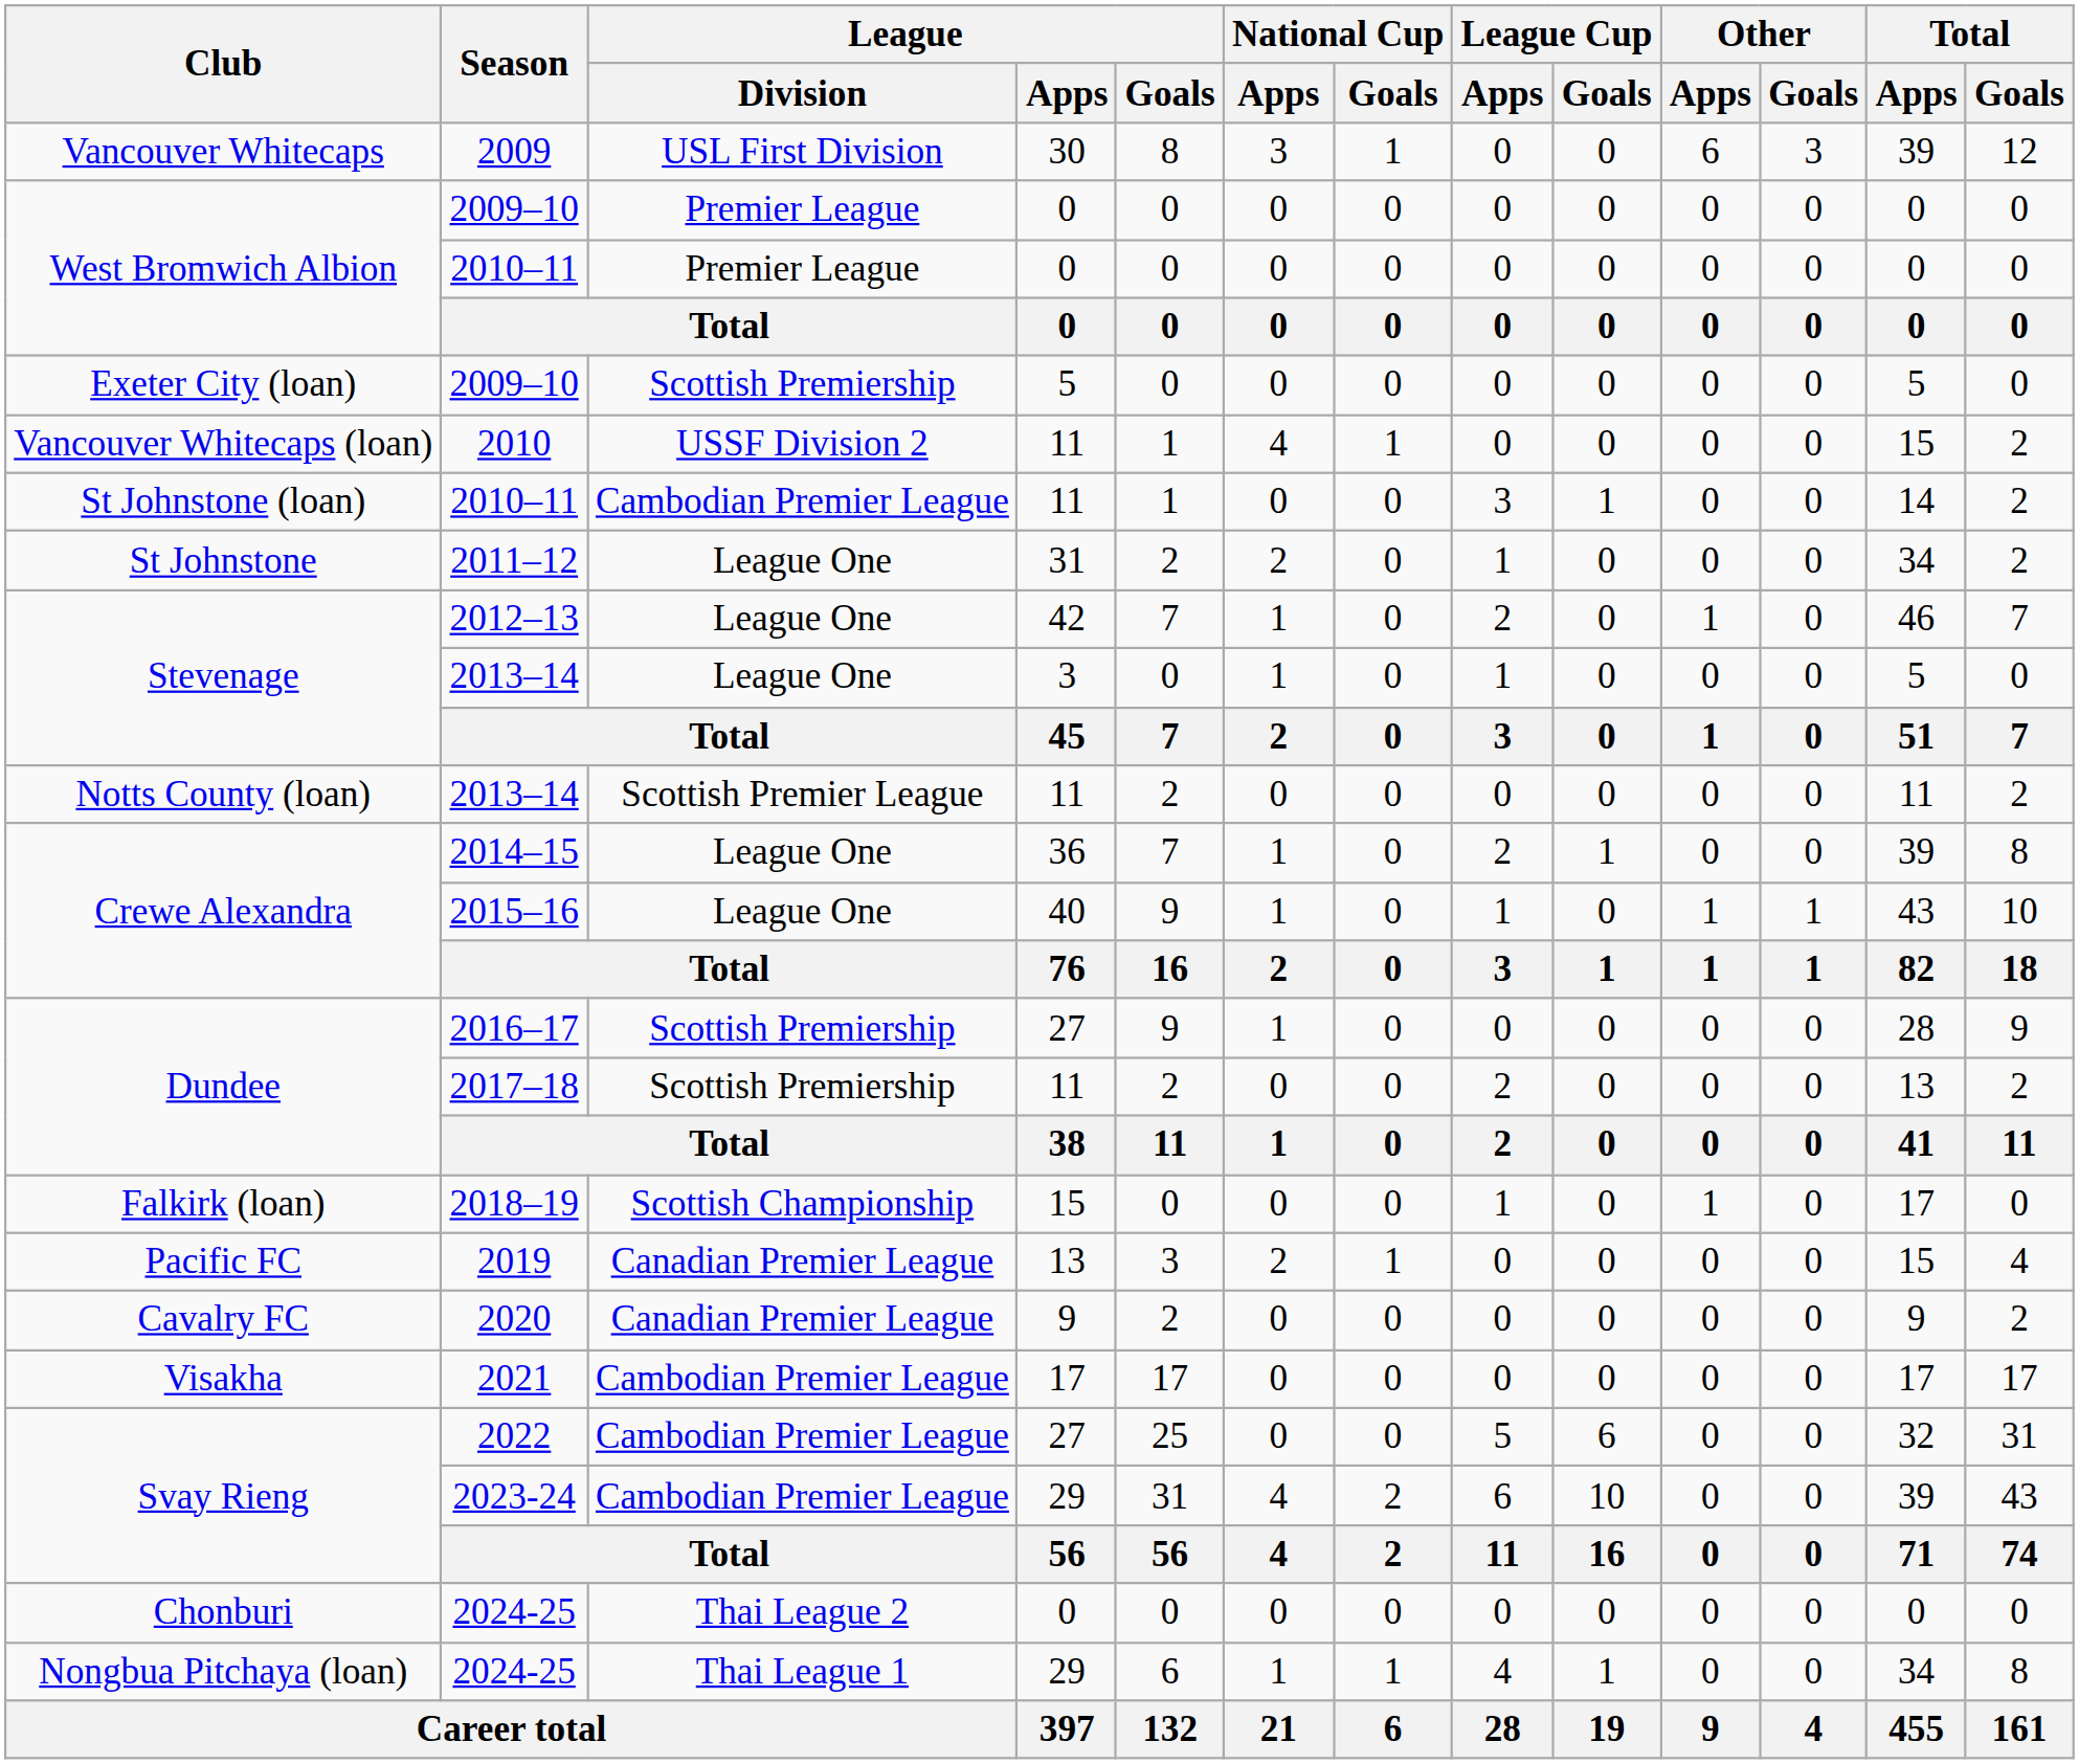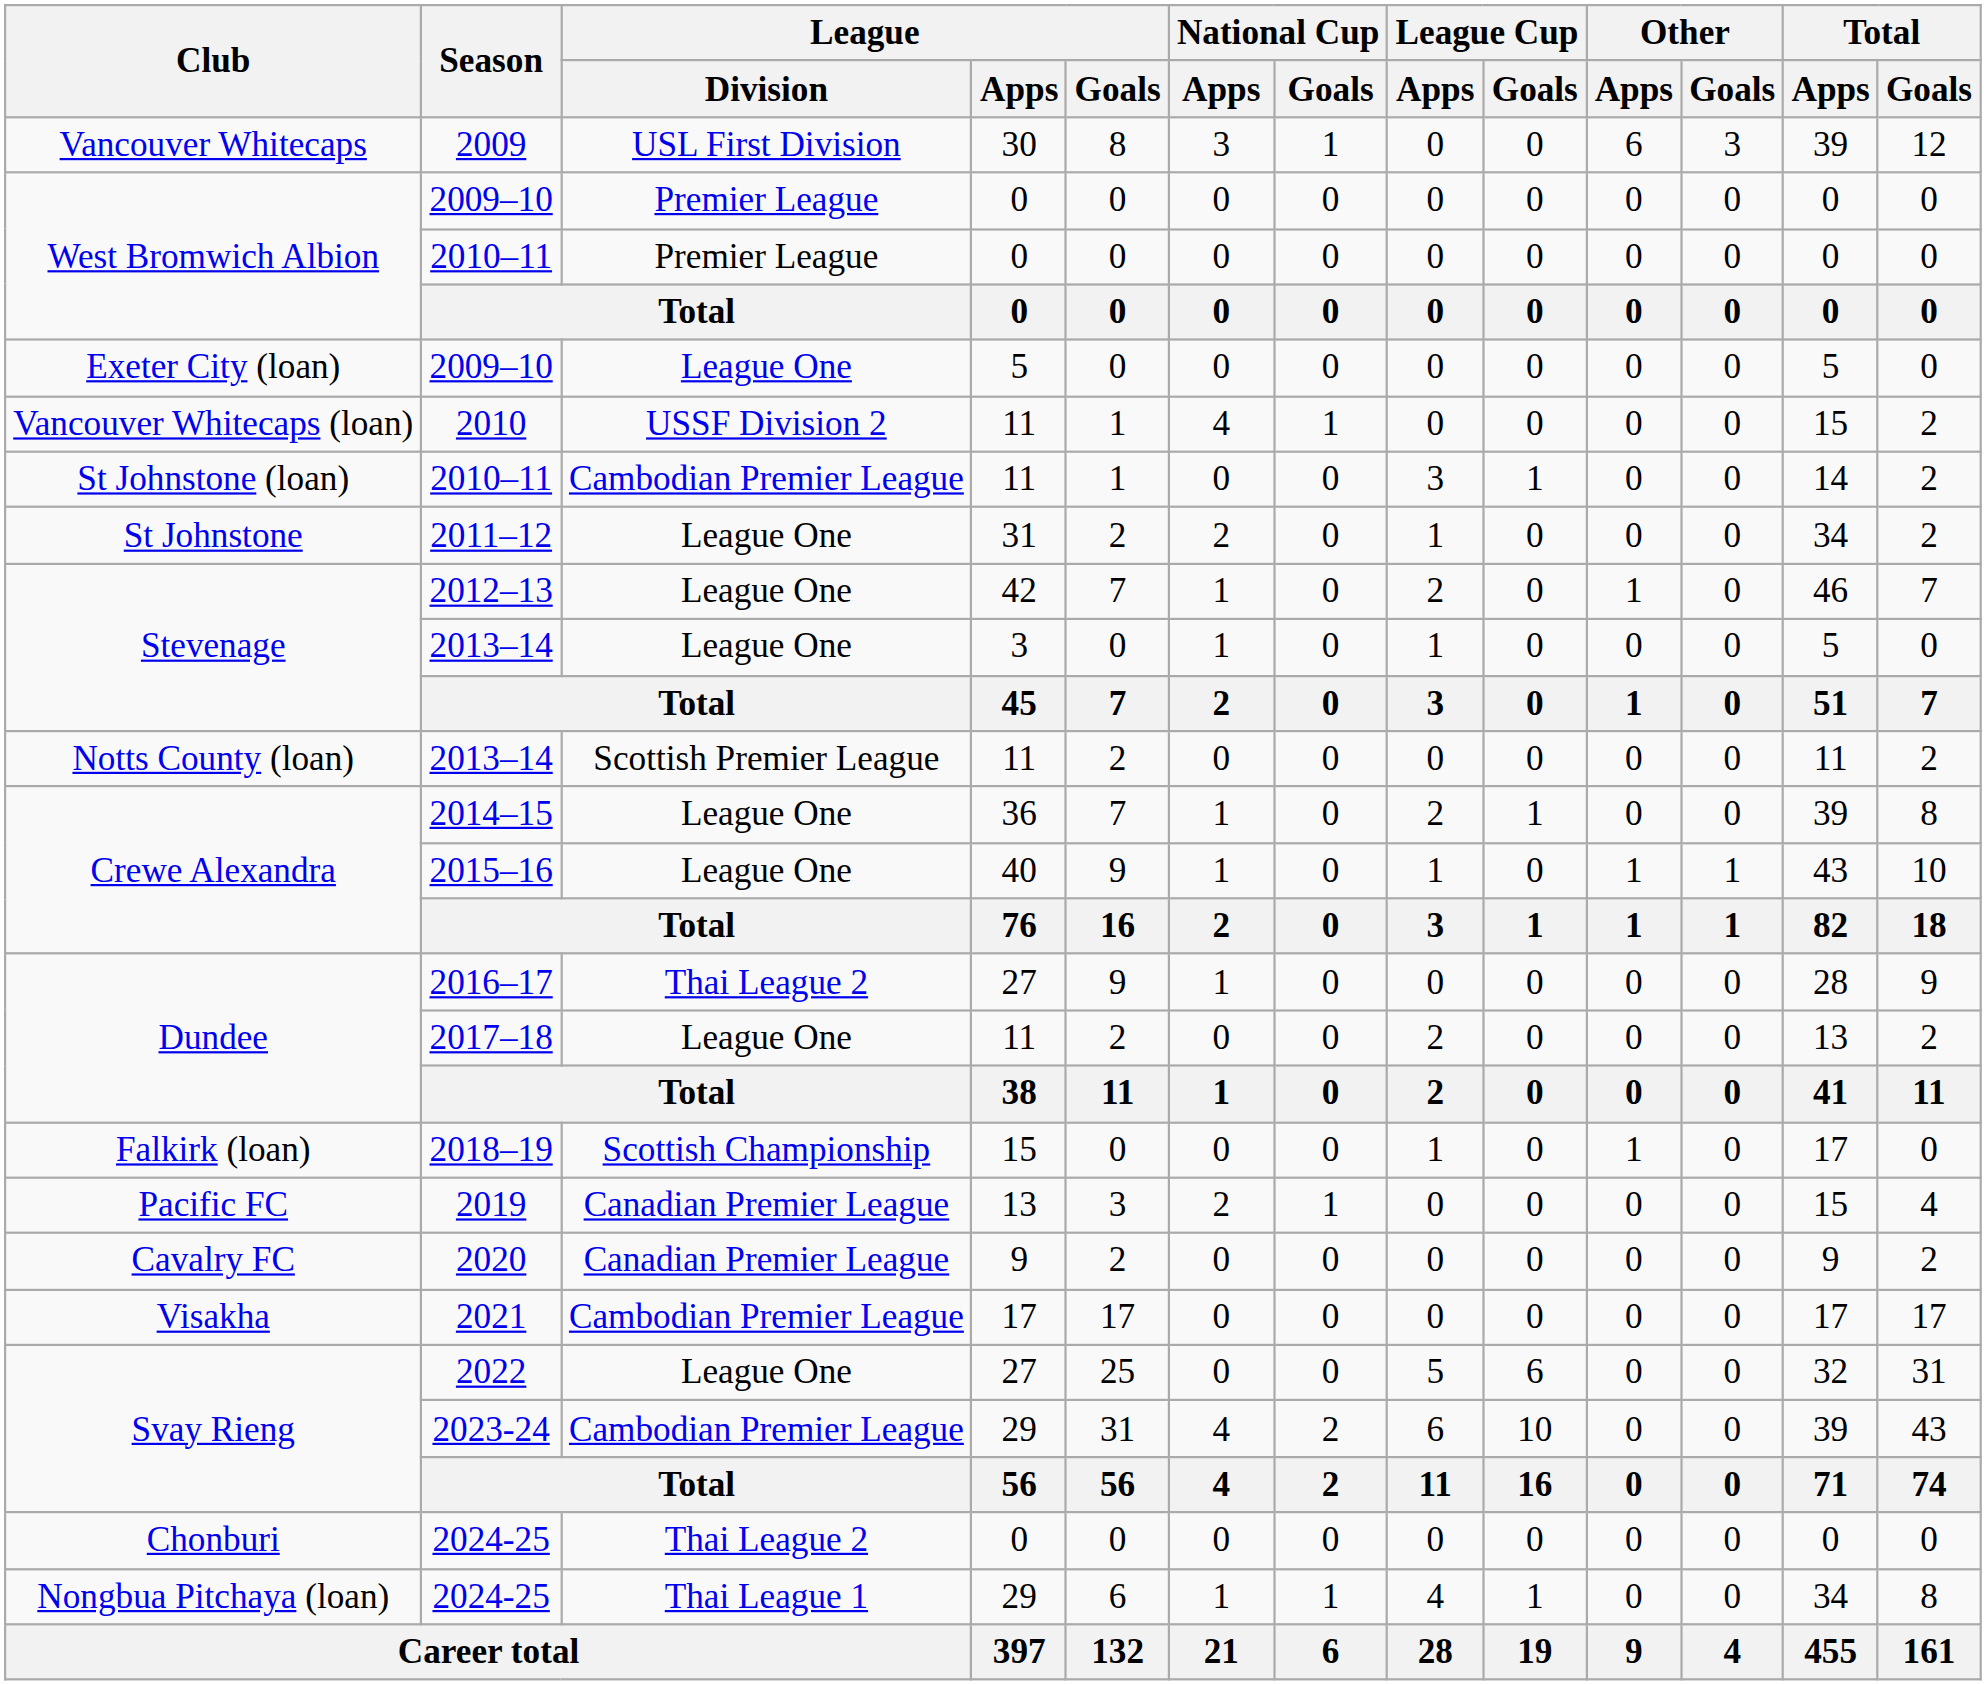 <table class="wikitable" style="text-align: center">
 <tr>
 <th rowspan="2">Club</th>
 <th rowspan="2">Season</th>
 <th colspan="3">League</th>
 <th colspan="2">National Cup</th>
 <th colspan="2">League Cup</th>
 <th colspan="2">Other</th>
 <th colspan="2">Total</th>
 </tr>
 <tr>
 <th>Division</th>
 <th>Apps</th>
 <th>Goals</th>
 <th>Apps</th>
 <th>Goals</th>
 <th>Apps</th>
 <th>Goals</th>
 <th>Apps</th>
 <th>Goals</th>
 <th>Apps</th>
 <th>Goals</th>
 </tr>
 <tr>
 <td><a href='#'>Vancouver Whitecaps</a></td>
 <td><a href='#'>2009</a></td>
 <td><a href='#'>USL First Division</a></td>
 <td>30</td>
 <td>8</td>
 <td>3</td>
 <td>1</td>
 <td>0</td>
 <td>0</td>
 <td>6</td>
 <td>3</td>
 <td>39</td>
 <td>12</td>
 </tr>
 <tr>
 <td rowspan="3"><a href='#'>West Bromwich Albion</a></td>
 <td><a href='#'>2009–10</a></td>
 <td><a href='#'>Premier League</a></td>
 <td>0</td>
 <td>0</td>
 <td>0</td>
 <td>0</td>
 <td>0</td>
 <td>0</td>
 <td>0</td>
 <td>0</td>
 <td>0</td>
 <td>0</td>
 </tr>
 <tr>
 <td><a href='#'>2010–11</a></td>
 <td>Premier League</td>
 <td>0</td>
 <td>0</td>
 <td>0</td>
 <td>0</td>
 <td>0</td>
 <td>0</td>
 <td>0</td>
 <td>0</td>
 <td>0</td>
 <td>0</td>
 </tr>
 <tr>
 <th colspan="2">Total</th>
 <th>0</th>
 <th>0</th>
 <th>0</th>
 <th>0</th>
 <th>0</th>
 <th>0</th>
 <th>0</th>
 <th>0</th>
 <th>0</th>
 <th>0</th>
 </tr>
 <tr>
 <td><a href='#'>Exeter City</a> (loan)</td>
 <td><a href='#'>2009–10</a></td>
-<td><a href='#'>Scottish Premiership</a></td>
+<td><a href='#'>League One</a></td>
 <td>5</td>
 <td>0</td>
 <td>0</td>
 <td>0</td>
 <td>0</td>
 <td>0</td>
 <td>0</td>
 <td>0</td>
 <td>5</td>
 <td>0</td>
 </tr>
 <tr>
 <td><a href='#'>Vancouver Whitecaps</a> (loan)</td>
 <td><a href='#'>2010</a></td>
 <td><a href='#'>USSF Division 2</a></td>
 <td>11</td>
 <td>1</td>
 <td>4</td>
 <td>1</td>
 <td>0</td>
 <td>0</td>
 <td>0</td>
 <td>0</td>
 <td>15</td>
 <td>2</td>
 </tr>
 <tr>
 <td><a href='#'>St Johnstone</a> (loan)</td>
 <td><a href='#'>2010–11</a></td>
 <td><a href='#'>Cambodian Premier League</a></td>
 <td>11</td>
 <td>1</td>
 <td>0</td>
 <td>0</td>
 <td>3</td>
 <td>1</td>
 <td>0</td>
 <td>0</td>
 <td>14</td>
 <td>2</td>
 </tr>
 <tr>
 <td><a href='#'>St Johnstone</a></td>
 <td><a href='#'>2011–12</a></td>
 <td>League One</td>
 <td>31</td>
 <td>2</td>
 <td>2</td>
 <td>0</td>
 <td>1</td>
 <td>0</td>
 <td>0</td>
 <td>0</td>
 <td>34</td>
 <td>2</td>
 </tr>
 <tr>
 <td rowspan="3"><a href='#'>Stevenage</a></td>
 <td><a href='#'>2012–13</a></td>
 <td>League One</td>
 <td>42</td>
 <td>7</td>
 <td>1</td>
 <td>0</td>
 <td>2</td>
 <td>0</td>
 <td>1</td>
 <td>0</td>
 <td>46</td>
 <td>7</td>
 </tr>
 <tr>
 <td><a href='#'>2013–14</a></td>
 <td>League One</td>
 <td>3</td>
 <td>0</td>
 <td>1</td>
 <td>0</td>
 <td>1</td>
 <td>0</td>
 <td>0</td>
 <td>0</td>
 <td>5</td>
 <td>0</td>
 </tr>
 <tr>
 <th colspan="2">Total</th>
 <th>45</th>
 <th>7</th>
 <th>2</th>
 <th>0</th>
 <th>3</th>
 <th>0</th>
 <th>1</th>
 <th>0</th>
 <th>51</th>
 <th>7</th>
 </tr>
 <tr>
 <td><a href='#'>Notts County</a> (loan)</td>
 <td><a href='#'>2013–14</a></td>
 <td>Scottish Premier League</td>
 <td>11</td>
 <td>2</td>
 <td>0</td>
 <td>0</td>
 <td>0</td>
 <td>0</td>
 <td>0</td>
 <td>0</td>
 <td>11</td>
 <td>2</td>
 </tr>
 <tr>
 <td rowspan="3"><a href='#'>Crewe Alexandra</a></td>
 <td><a href='#'>2014–15</a></td>
 <td>League One</td>
 <td>36</td>
 <td>7</td>
 <td>1</td>
 <td>0</td>
 <td>2</td>
 <td>1</td>
 <td>0</td>
 <td>0</td>
 <td>39</td>
 <td>8</td>
 </tr>
 <tr>
 <td><a href='#'>2015–16</a></td>
 <td>League One</td>
 <td>40</td>
 <td>9</td>
 <td>1</td>
 <td>0</td>
 <td>1</td>
 <td>0</td>
 <td>1</td>
 <td>1</td>
 <td>43</td>
 <td>10</td>
 </tr>
 <tr>
 <th colspan="2">Total</th>
 <th>76</th>
 <th>16</th>
 <th>2</th>
 <th>0</th>
 <th>3</th>
 <th>1</th>
 <th>1</th>
 <th>1</th>
 <th>82</th>
 <th>18</th>
 </tr>
 <tr>
 <td rowspan="3"><a href='#'>Dundee</a></td>
 <td><a href='#'>2016–17</a></td>
-<td><a href='#'>Scottish Premiership</a></td>
+<td><a href='#'>Thai League 2</a></td>
 <td>27</td>
 <td>9</td>
 <td>1</td>
 <td>0</td>
 <td>0</td>
 <td>0</td>
 <td>0</td>
 <td>0</td>
 <td>28</td>
 <td>9</td>
 </tr>
 <tr>
 <td><a href='#'>2017–18</a></td>
-<td>Scottish Premiership</td>
+<td>League One</td>
 <td>11</td>
 <td>2</td>
 <td>0</td>
 <td>0</td>
 <td>2</td>
 <td>0</td>
 <td>0</td>
 <td>0</td>
 <td>13</td>
 <td>2</td>
 </tr>
 <tr>
 <th colspan="2">Total</th>
 <th>38</th>
 <th>11</th>
 <th>1</th>
 <th>0</th>
 <th>2</th>
 <th>0</th>
 <th>0</th>
 <th>0</th>
 <th>41</th>
 <th>11</th>
 </tr>
 <tr>
 <td><a href='#'>Falkirk</a> (loan)</td>
 <td><a href='#'>2018–19</a></td>
 <td><a href='#'>Scottish Championship</a></td>
 <td>15</td>
 <td>0</td>
 <td>0</td>
 <td>0</td>
 <td>1</td>
 <td>0</td>
 <td>1</td>
 <td>0</td>
 <td>17</td>
 <td>0</td>
 </tr>
 <tr>
 <td><a href='#'>Pacific FC</a></td>
 <td><a href='#'>2019</a></td>
 <td><a href='#'>Canadian Premier League</a></td>
 <td>13</td>
 <td>3</td>
 <td>2</td>
 <td>1</td>
 <td>0</td>
 <td>0</td>
 <td>0</td>
 <td>0</td>
 <td>15</td>
 <td>4</td>
 </tr>
 <tr>
 <td><a href='#'>Cavalry FC</a></td>
 <td><a href='#'>2020</a></td>
 <td><a href='#'>Canadian Premier League</a></td>
 <td>9</td>
 <td>2</td>
 <td>0</td>
 <td>0</td>
 <td>0</td>
 <td>0</td>
 <td>0</td>
 <td>0</td>
 <td>9</td>
 <td>2</td>
 </tr>
 <tr>
 <td><a href='#'>Visakha</a></td>
 <td><a href='#'>2021</a></td>
 <td><a href='#'>Cambodian Premier League</a></td>
 <td>17</td>
 <td>17</td>
 <td>0</td>
 <td>0</td>
 <td>0</td>
 <td>0</td>
 <td>0</td>
 <td>0</td>
 <td>17</td>
 <td>17</td>
 </tr>
 <tr>
 <td rowspan=3><a href='#'>Svay Rieng</a></td>
 <td><a href='#'>2022</a></td>
-<td><a href='#'>Cambodian Premier League</a></td>
+<td>League One</td>
 <td>27</td>
 <td>25</td>
 <td>0</td>
 <td>0</td>
 <td>5</td>
 <td>6</td>
 <td>0</td>
 <td>0</td>
 <td>32</td>
 <td>31</td>
 </tr>
 <tr>
 <td><a href='#'>2023-24</a></td>
 <td><a href='#'>Cambodian Premier League</a></td>
 <td>29</td>
 <td>31</td>
 <td>4</td>
 <td>2</td>
 <td>6</td>
 <td>10</td>
 <td>0</td>
 <td>0</td>
 <td>39</td>
 <td>43</td>
 </tr>
 <tr>
 <th colspan="2">Total</th>
 <th>56</th>
 <th>56</th>
 <th>4</th>
 <th>2</th>
 <th>11</th>
 <th>16</th>
 <th>0</th>
 <th>0</th>
 <th>71</th>
 <th>74</th>
 </tr>
 <tr>
 <td><a href='#'>Chonburi</a></td>
 <td><a href='#'>2024-25</a></td>
 <td><a href='#'>Thai League 2</a></td>
 <td>0</td>
 <td>0</td>
 <td>0</td>
 <td>0</td>
 <td>0</td>
 <td>0</td>
 <td>0</td>
 <td>0</td>
 <td>0</td>
 <td>0</td>
 </tr>
 <tr>
 <td><a href='#'>Nongbua Pitchaya</a> (loan)</td>
 <td><a href='#'>2024-25</a></td>
 <td><a href='#'>Thai League 1</a></td>
 <td>29</td>
 <td>6</td>
 <td>1</td>
 <td>1</td>
 <td>4</td>
 <td>1</td>
 <td>0</td>
 <td>0</td>
 <td>34</td>
 <td>8</td>
 </tr>
 <tr>
 <th colspan="3">Career total</th>
 <th>397</th>
 <th>132</th>
 <th>21</th>
 <th>6</th>
 <th>28</th>
 <th>19</th>
 <th>9</th>
 <th>4</th>
 <th>455</th>
 <th>161</th>
 </tr>
 </table>
